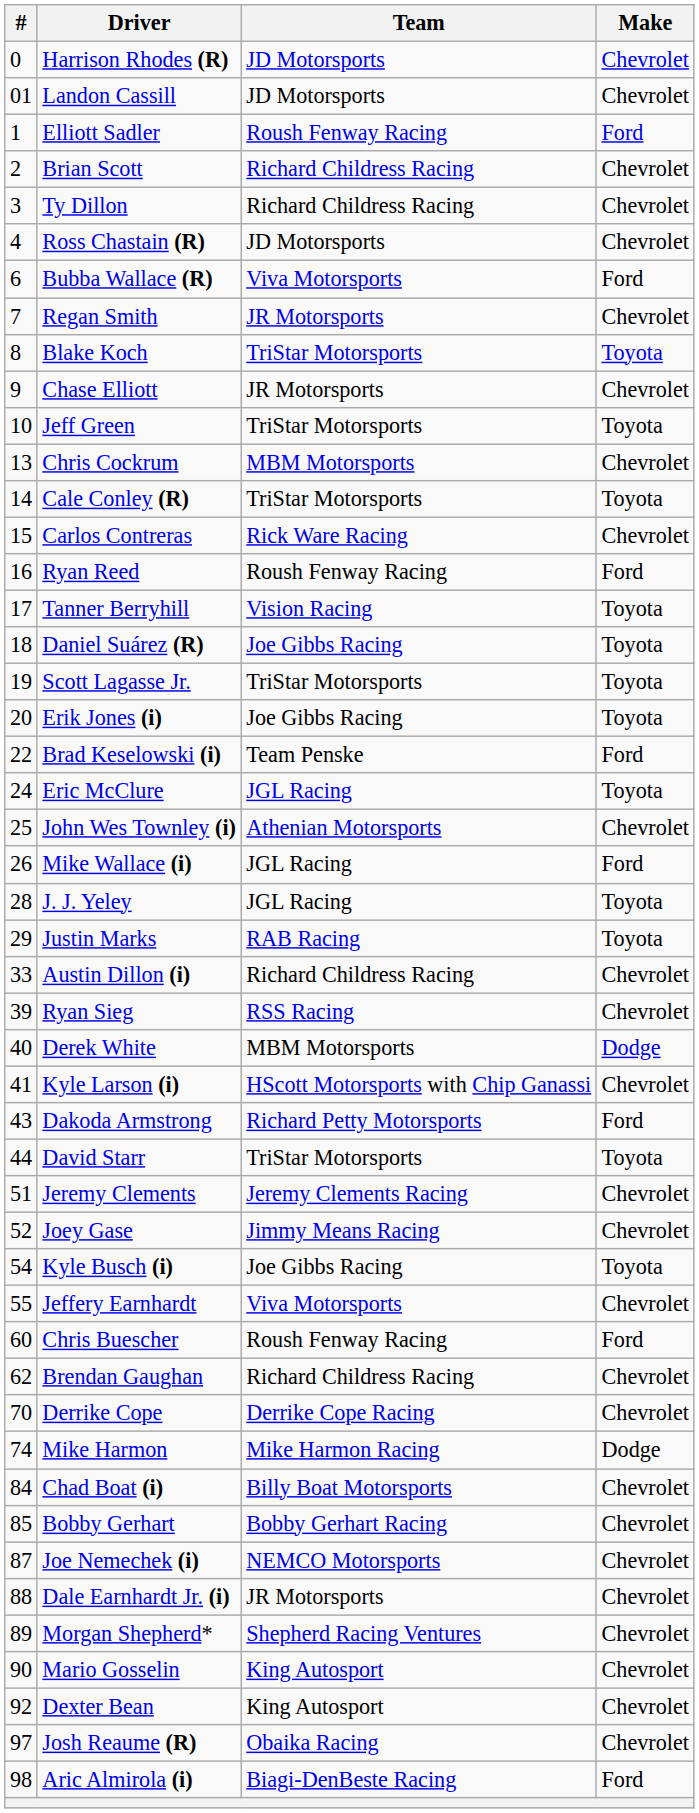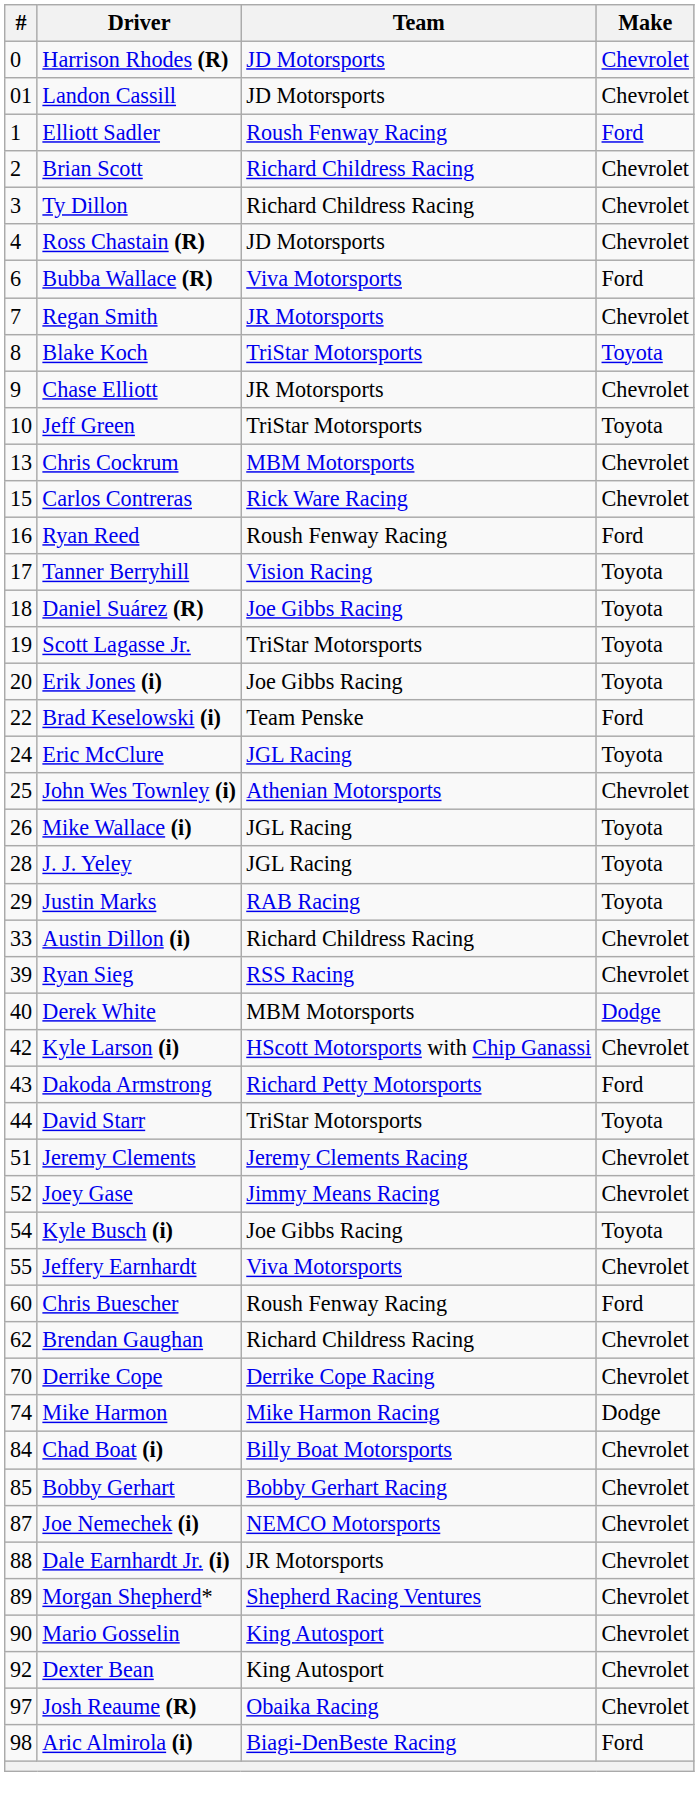 <table class="wikitable" style="font-size:95%">
 <tr>
 <th>#</th>
 <th>Driver</th>
 <th>Team</th>
 <th>Make</th>
 </tr>
 <tr>
 <td>0</td>
 <td><a href='#'>Harrison Rhodes</a> <strong>(R)</strong></td>
 <td><a href='#'>JD Motorsports</a></td>
 <td><a href='#'>Chevrolet</a></td>
 </tr>
 <tr>
 <td>01</td>
 <td><a href='#'>Landon Cassill</a></td>
 <td>JD Motorsports</td>
 <td>Chevrolet</td>
 </tr>
 <tr>
 <td>1</td>
 <td><a href='#'>Elliott Sadler</a></td>
 <td><a href='#'>Roush Fenway Racing</a></td>
 <td><a href='#'>Ford</a></td>
 </tr>
 <tr>
 <td>2</td>
 <td><a href='#'>Brian Scott</a></td>
 <td><a href='#'>Richard Childress Racing</a></td>
 <td>Chevrolet</td>
 </tr>
 <tr>
 <td>3</td>
 <td><a href='#'>Ty Dillon</a></td>
 <td>Richard Childress Racing</td>
 <td>Chevrolet</td>
 </tr>
 <tr>
 <td>4</td>
 <td><a href='#'>Ross Chastain</a> <strong>(R)</strong></td>
 <td>JD Motorsports</td>
 <td>Chevrolet</td>
 </tr>
 <tr>
 <td>6</td>
 <td><a href='#'>Bubba Wallace</a> <strong>(R)</strong></td>
 <td><a href='#'>Viva Motorsports</a></td>
 <td>Ford</td>
 </tr>
 <tr>
 <td>7</td>
 <td><a href='#'>Regan Smith</a></td>
 <td><a href='#'>JR Motorsports</a></td>
 <td>Chevrolet</td>
 </tr>
 <tr>
 <td>8</td>
 <td><a href='#'>Blake Koch</a></td>
 <td><a href='#'>TriStar Motorsports</a></td>
 <td><a href='#'>Toyota</a></td>
 </tr>
 <tr>
 <td>9</td>
 <td><a href='#'>Chase Elliott</a></td>
 <td>JR Motorsports</td>
 <td>Chevrolet</td>
 </tr>
 <tr>
 <td>10</td>
 <td><a href='#'>Jeff Green</a></td>
 <td>TriStar Motorsports</td>
 <td>Toyota</td>
 </tr>
 <tr>
 <td>13</td>
 <td><a href='#'>Chris Cockrum</a></td>
 <td><a href='#'>MBM Motorsports</a></td>
 <td>Chevrolet</td>
 </tr>
 <tr>
-<td>14</td>
-<td><a href='#'>Cale Conley</a> <strong>(R)</strong></td>
-<td>TriStar Motorsports</td>
-<td>Toyota</td>
-</tr>
-<tr>
 <td>15</td>
 <td><a href='#'>Carlos Contreras</a></td>
 <td><a href='#'>Rick Ware Racing</a></td>
 <td>Chevrolet</td>
 </tr>
 <tr>
 <td>16</td>
 <td><a href='#'>Ryan Reed</a></td>
 <td>Roush Fenway Racing</td>
 <td>Ford</td>
 </tr>
 <tr>
 <td>17</td>
 <td><a href='#'>Tanner Berryhill</a></td>
 <td><a href='#'>Vision Racing</a></td>
 <td>Toyota</td>
 </tr>
 <tr>
 <td>18</td>
 <td><a href='#'>Daniel Suárez</a> <strong>(R)</strong></td>
 <td><a href='#'>Joe Gibbs Racing</a></td>
 <td>Toyota</td>
 </tr>
 <tr>
 <td>19</td>
 <td><a href='#'>Scott Lagasse Jr.</a></td>
 <td>TriStar Motorsports</td>
 <td>Toyota</td>
 </tr>
 <tr>
 <td>20</td>
 <td><a href='#'>Erik Jones</a> <strong>(i)</strong></td>
 <td>Joe Gibbs Racing</td>
 <td>Toyota</td>
 </tr>
 <tr>
 <td>22</td>
 <td><a href='#'>Brad Keselowski</a> <strong>(i)</strong></td>
 <td>Team Penske</td>
 <td>Ford</td>
 </tr>
 <tr>
 <td>24</td>
 <td><a href='#'>Eric McClure</a></td>
 <td><a href='#'>JGL Racing</a></td>
 <td>Toyota</td>
 </tr>
 <tr>
 <td>25</td>
 <td><a href='#'>John Wes Townley</a> <strong>(i)</strong></td>
 <td><a href='#'>Athenian Motorsports</a></td>
 <td>Chevrolet</td>
 </tr>
 <tr>
 <td>26</td>
 <td><a href='#'>Mike Wallace</a> <strong>(i)</strong></td>
 <td>JGL Racing</td>
-<td>Ford</td>
+<td>Toyota</td>
 </tr>
 <tr>
 <td>28</td>
 <td><a href='#'>J. J. Yeley</a></td>
 <td>JGL Racing</td>
 <td>Toyota</td>
 </tr>
 <tr>
 <td>29</td>
 <td><a href='#'>Justin Marks</a></td>
 <td><a href='#'>RAB Racing</a></td>
 <td>Toyota</td>
 </tr>
 <tr>
 <td>33</td>
 <td><a href='#'>Austin Dillon</a> <strong>(i)</strong></td>
 <td>Richard Childress Racing</td>
 <td>Chevrolet</td>
 </tr>
 <tr>
 <td>39</td>
 <td><a href='#'>Ryan Sieg</a></td>
 <td><a href='#'>RSS Racing</a></td>
 <td>Chevrolet</td>
 </tr>
 <tr>
 <td>40</td>
 <td><a href='#'>Derek White</a></td>
 <td>MBM Motorsports</td>
 <td><a href='#'>Dodge</a></td>
 </tr>
 <tr>
-<td>41</td>
+<td>42</td>
 <td><a href='#'>Kyle Larson</a> <strong>(i)</strong></td>
 <td><a href='#'>HScott Motorsports</a> with <a href='#'>Chip Ganassi</a></td>
 <td>Chevrolet</td>
 </tr>
 <tr>
 <td>43</td>
 <td><a href='#'>Dakoda Armstrong</a></td>
 <td><a href='#'>Richard Petty Motorsports</a></td>
 <td>Ford</td>
 </tr>
 <tr>
 <td>44</td>
 <td><a href='#'>David Starr</a></td>
 <td>TriStar Motorsports</td>
 <td>Toyota</td>
 </tr>
 <tr>
 <td>51</td>
 <td><a href='#'>Jeremy Clements</a></td>
 <td><a href='#'>Jeremy Clements Racing</a></td>
 <td>Chevrolet</td>
 </tr>
 <tr>
 <td>52</td>
 <td><a href='#'>Joey Gase</a></td>
 <td><a href='#'>Jimmy Means Racing</a></td>
 <td>Chevrolet</td>
 </tr>
 <tr>
 <td>54</td>
 <td><a href='#'>Kyle Busch</a> <strong>(i)</strong></td>
 <td>Joe Gibbs Racing</td>
 <td>Toyota</td>
 </tr>
 <tr>
 <td>55</td>
 <td><a href='#'>Jeffery Earnhardt</a></td>
 <td><a href='#'>Viva Motorsports</a></td>
 <td>Chevrolet</td>
 </tr>
 <tr>
 <td>60</td>
 <td><a href='#'>Chris Buescher</a></td>
 <td>Roush Fenway Racing</td>
 <td>Ford</td>
 </tr>
 <tr>
 <td>62</td>
 <td><a href='#'>Brendan Gaughan</a></td>
 <td>Richard Childress Racing</td>
 <td>Chevrolet</td>
 </tr>
 <tr>
 <td>70</td>
 <td><a href='#'>Derrike Cope</a></td>
 <td><a href='#'>Derrike Cope Racing</a></td>
 <td>Chevrolet</td>
 </tr>
 <tr>
 <td>74</td>
 <td><a href='#'>Mike Harmon</a></td>
 <td><a href='#'>Mike Harmon Racing</a></td>
 <td>Dodge</td>
 </tr>
 <tr>
 <td>84</td>
 <td><a href='#'>Chad Boat</a> <strong>(i)</strong></td>
 <td><a href='#'>Billy Boat Motorsports</a></td>
 <td>Chevrolet</td>
 </tr>
 <tr>
 <td>85</td>
 <td><a href='#'>Bobby Gerhart</a></td>
 <td><a href='#'>Bobby Gerhart Racing</a></td>
 <td>Chevrolet</td>
 </tr>
 <tr>
 <td>87</td>
 <td><a href='#'>Joe Nemechek</a> <strong>(i)</strong></td>
 <td><a href='#'>NEMCO Motorsports</a></td>
 <td>Chevrolet</td>
 </tr>
 <tr>
 <td>88</td>
 <td><a href='#'>Dale Earnhardt Jr.</a> <strong>(i)</strong></td>
 <td>JR Motorsports</td>
 <td>Chevrolet</td>
 </tr>
 <tr>
 <td>89</td>
 <td><a href='#'>Morgan Shepherd</a>*</td>
 <td><a href='#'>Shepherd Racing Ventures</a></td>
 <td>Chevrolet</td>
 </tr>
 <tr>
 <td>90</td>
 <td><a href='#'>Mario Gosselin</a></td>
 <td><a href='#'>King Autosport</a></td>
 <td>Chevrolet</td>
 </tr>
 <tr>
 <td>92</td>
 <td><a href='#'>Dexter Bean</a></td>
 <td>King Autosport</td>
 <td>Chevrolet</td>
 </tr>
 <tr>
 <td>97</td>
 <td><a href='#'>Josh Reaume</a> <strong>(R)</strong></td>
 <td><a href='#'>Obaika Racing</a></td>
 <td>Chevrolet</td>
 </tr>
 <tr>
 <td>98</td>
 <td><a href='#'>Aric Almirola</a> <strong>(i)</strong></td>
 <td><a href='#'>Biagi-DenBeste Racing</a></td>
 <td>Ford</td>
 </tr>
 <tr>
 <th colspan="4"></th>
 </tr>
 </table>
